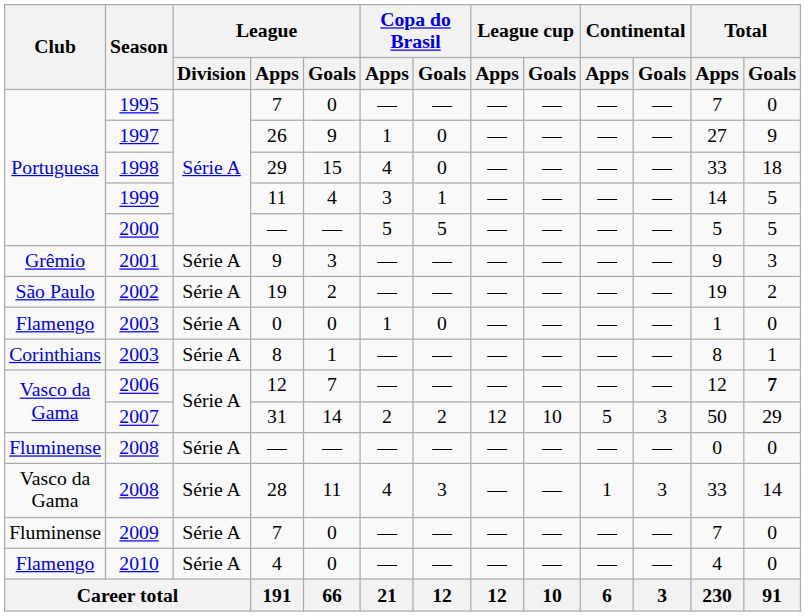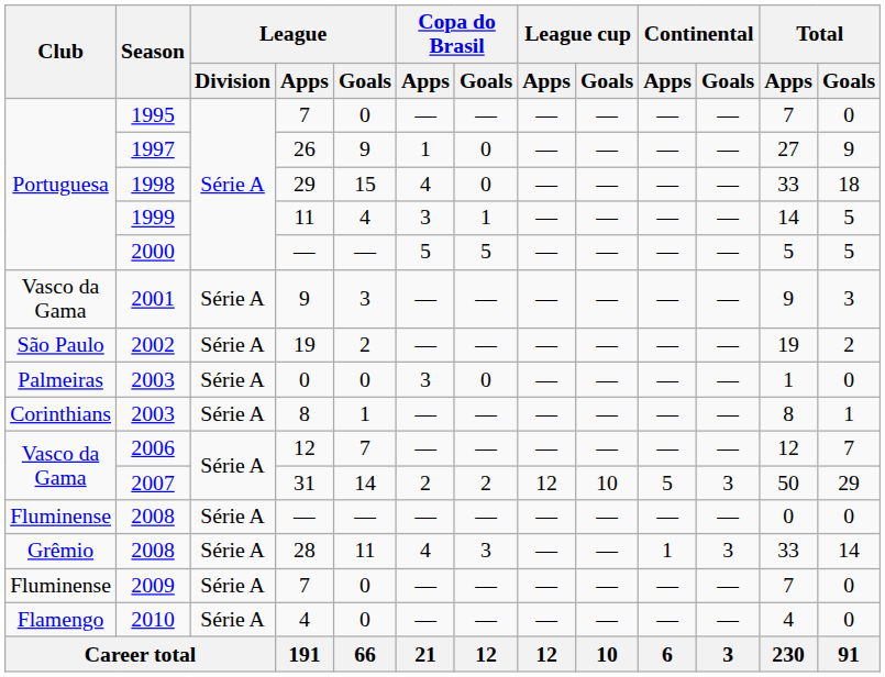 <table class="wikitable" style="text-align:center">
 <tr>
 <th rowspan="2">Club</th>
 <th rowspan="2">Season</th>
 <th colspan="3">League</th>
 <th colspan="2"><a href='#'>Copa do Brasil</a></th>
 <th colspan="2">League cup</th>
 <th colspan="2">Continental</th>
 <th colspan="2">Total</th>
 </tr>
 <tr>
 <th>Division</th>
 <th>Apps</th>
 <th>Goals</th>
 <th>Apps</th>
 <th>Goals</th>
 <th>Apps</th>
 <th>Goals</th>
 <th>Apps</th>
 <th>Goals</th>
 <th>Apps</th>
 <th>Goals</th>
 </tr>
 <tr>
 <td rowspan="5"><a href='#'>Portuguesa</a></td>
 <td><a href='#'>1995</a></td>
 <td rowspan="5"><a href='#'>Série A</a></td>
 <td>7</td>
 <td>0</td>
 <td>—</td>
 <td>—</td>
 <td>—</td>
 <td>—</td>
 <td>—</td>
 <td>—</td>
 <td>7</td>
 <td>0</td>
 </tr>
 <tr>
 <td><a href='#'>1997</a></td>
 <td>26</td>
 <td>9</td>
 <td>1</td>
 <td>0</td>
 <td>—</td>
 <td>—</td>
 <td>—</td>
 <td>—</td>
 <td>27</td>
 <td>9</td>
 </tr>
 <tr>
 <td><a href='#'>1998</a></td>
 <td>29</td>
 <td>15</td>
 <td>4</td>
 <td>0</td>
 <td>—</td>
 <td>—</td>
 <td>—</td>
 <td>—</td>
 <td>33</td>
 <td>18</td>
 </tr>
 <tr>
 <td><a href='#'>1999</a></td>
 <td>11</td>
 <td>4</td>
 <td>3</td>
 <td>1</td>
 <td>—</td>
 <td>—</td>
 <td>—</td>
 <td>—</td>
 <td>14</td>
 <td>5</td>
 </tr>
 <tr>
 <td><a href='#'>2000</a></td>
 <td>—</td>
 <td>—</td>
 <td>5</td>
 <td>5</td>
 <td>—</td>
 <td>—</td>
 <td>—</td>
 <td>—</td>
 <td>5</td>
 <td>5</td>
 </tr>
 <tr>
-<td><a href='#'>Grêmio</a></td>
+<td>Vasco da Gama</td>
 <td><a href='#'>2001</a></td>
 <td>Série A</td>
 <td>9</td>
 <td>3</td>
 <td>—</td>
 <td>—</td>
 <td>—</td>
 <td>—</td>
 <td>—</td>
 <td>—</td>
 <td>9</td>
 <td>3</td>
 </tr>
 <tr>
 <td><a href='#'>São Paulo</a></td>
 <td><a href='#'>2002</a></td>
 <td>Série A</td>
 <td>19</td>
 <td>2</td>
 <td>—</td>
 <td>—</td>
 <td>—</td>
 <td>—</td>
 <td>—</td>
 <td>—</td>
 <td>19</td>
 <td>2</td>
 </tr>
 <tr>
-<td><a href='#'>Flamengo</a></td>
+<td><a href='#'>Palmeiras</a></td>
 <td><a href='#'>2003</a></td>
 <td>Série A</td>
 <td>0</td>
 <td>0</td>
-<td>1</td>
+<td>3</td>
 <td>0</td>
 <td>—</td>
 <td>—</td>
 <td>—</td>
 <td>—</td>
 <td>1</td>
 <td>0</td>
 </tr>
 <tr>
 <td><a href='#'>Corinthians</a></td>
 <td><a href='#'>2003</a></td>
 <td>Série A</td>
 <td>8</td>
 <td>1</td>
 <td>—</td>
 <td>—</td>
 <td>—</td>
 <td>—</td>
 <td>—</td>
 <td>—</td>
 <td>8</td>
 <td>1</td>
 </tr>
 <tr>
 <td rowspan="2"><a href='#'>Vasco da Gama</a></td>
 <td><a href='#'>2006</a></td>
 <td rowspan="2">Série A</td>
 <td>12</td>
 <td>7</td>
 <td>—</td>
 <td>—</td>
 <td>—</td>
 <td>—</td>
 <td>—</td>
 <td>—</td>
 <td>12</td>
-<td><strong>7</strong></td>
+<td>7</td>
 </tr>
 <tr>
 <td><a href='#'>2007</a></td>
 <td>31</td>
 <td>14</td>
 <td>2</td>
 <td>2</td>
 <td>12</td>
 <td>10</td>
 <td>5</td>
 <td>3</td>
 <td>50</td>
 <td>29</td>
 </tr>
 <tr>
 <td><a href='#'>Fluminense</a></td>
 <td><a href='#'>2008</a></td>
 <td>Série A</td>
 <td>—</td>
 <td>—</td>
 <td>—</td>
 <td>—</td>
 <td>—</td>
 <td>—</td>
 <td>—</td>
 <td>—</td>
 <td>0</td>
 <td>0</td>
 </tr>
 <tr>
-<td>Vasco da Gama</td>
+<td><a href='#'>Grêmio</a></td>
 <td><a href='#'>2008</a></td>
 <td>Série A</td>
 <td>28</td>
 <td>11</td>
 <td>4</td>
 <td>3</td>
 <td>—</td>
 <td>—</td>
 <td>1</td>
 <td>3</td>
 <td>33</td>
 <td>14</td>
 </tr>
 <tr>
 <td>Fluminense</td>
 <td><a href='#'>2009</a></td>
 <td>Série A</td>
 <td>7</td>
 <td>0</td>
 <td>—</td>
 <td>—</td>
 <td>—</td>
 <td>—</td>
 <td>—</td>
 <td>—</td>
 <td>7</td>
 <td>0</td>
 </tr>
 <tr>
 <td><a href='#'>Flamengo</a></td>
 <td><a href='#'>2010</a></td>
 <td>Série A</td>
 <td>4</td>
 <td>0</td>
 <td>—</td>
 <td>—</td>
 <td>—</td>
 <td>—</td>
 <td>—</td>
 <td>—</td>
 <td>4</td>
 <td>0</td>
 </tr>
 <tr>
 <th colspan="3">Career total</th>
 <th>191</th>
 <th>66</th>
 <th>21</th>
 <th>12</th>
 <th>12</th>
 <th>10</th>
 <th>6</th>
 <th>3</th>
 <th>230</th>
 <th>91</th>
 </tr>
 </table>
